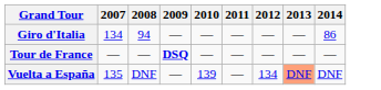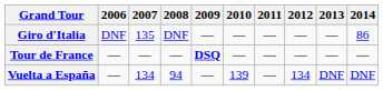 <table class="wikitable plainrowheaders">
 <tr>
 <th scope="col"><a href='#'>Grand Tour</a></th>
+<th scope="col">2006</th>
 <th scope="col">2007</th>
 <th scope="col">2008</th>
 <th scope="col">2009</th>
 <th scope="col">2010</th>
 <th scope="col">2011</th>
 <th scope="col">2012</th>
 <th scope="col">2013</th>
 <th scope="col">2014</th>
 </tr>
 <tr style="text-align:center;">
 <th scope="row"> <a href='#'>Giro d'Italia</a></th>
-<td><a href='#'>134</a></td>
-<td><a href='#'>94</a></td>
+<td><a href='#'>DNF</a></td>
+<td><a href='#'>135</a></td>
+<td><a href='#'>DNF</a></td>
 <td>—</td>
 <td>—</td>
 <td>—</td>
 <td>—</td>
 <td>—</td>
 <td><a href='#'>86</a></td>
 </tr>
 <tr style="text-align:center;">
 <th scope="row"> <a href='#'>Tour de France</a></th>
 <td>—</td>
 <td>—</td>
+<td>—</td>
 <td><strong><a href='#'>DSQ</a></strong></td>
 <td>—</td>
 <td>—</td>
 <td>—</td>
 <td>—</td>
 <td>—</td>
 </tr>
 <tr style="text-align:center;">
 <th scope="row"> <a href='#'>Vuelta a España</a></th>
-<td><a href='#'>135</a></td>
-<td><a href='#'>DNF</a></td>
+<td>—</td>
+<td><a href='#'>134</a></td>
+<td><a href='#'>94</a></td>
 <td>—</td>
 <td><a href='#'>139</a></td>
 <td>—</td>
 <td><a href='#'>134</a></td>
-<td style="background: lightsalmon;"><a href='#'>DNF</a></td>
+<td><a href='#'>DNF</a></td>
 <td><a href='#'>DNF</a></td>
 </tr>
 </table>
